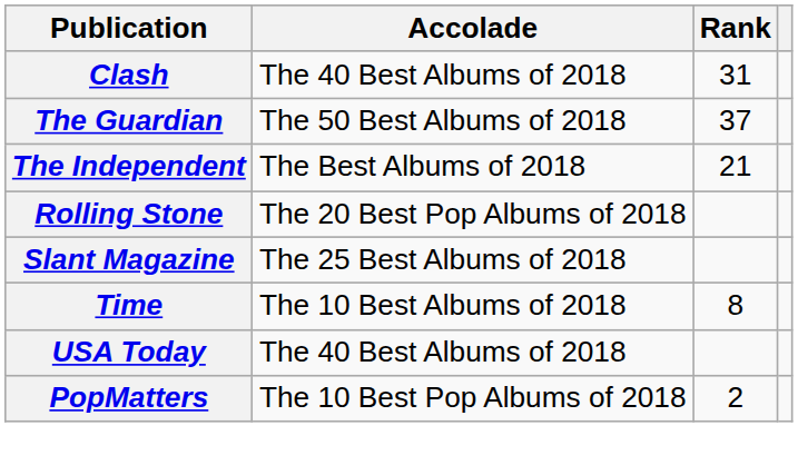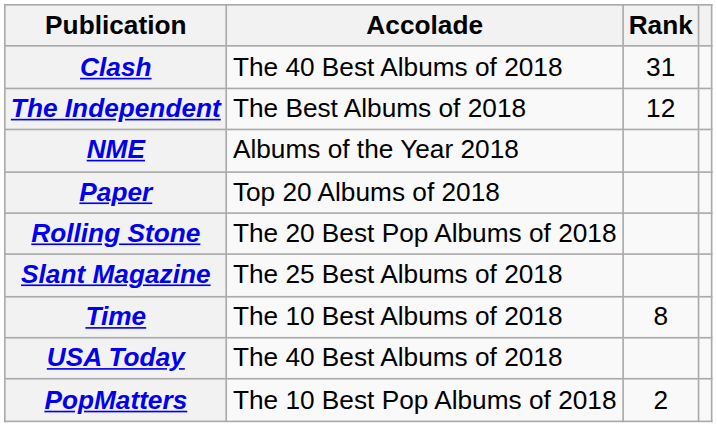 <table class="wikitable sortable plainrowheaders">
 <tr>
 <th>Publication</th>
 <th>Accolade</th>
 <th>Rank</th>
 <th class="unsortable"></th>
 </tr>
 <tr>
 <th scope="row"><em><a href='#'>Clash</a></em></th>
 <td>The 40 Best Albums of 2018</td>
 <td style="text-align:center;">31</td>
 <td style="text-align:center;"></td>
 </tr>
 <tr>
-<th scope="row"><em><a href='#'>The Guardian</a></em></th>
-<td>The 50 Best Albums of 2018</td>
-<td style="text-align:center;">37</td>
+<th scope="row"><em><a href='#'>The Independent</a></em></th>
+<td>The Best Albums of 2018</td>
+<td style="text-align:center;">12</td>
 <td style="text-align:center;"></td>
 </tr>
 <tr>
-<th scope="row"><em><a href='#'>The Independent</a></em></th>
-<td>The Best Albums of 2018</td>
-<td style="text-align:center;">21</td>
-<td style="text-align:center;"></td>
+<th scope="row"><em><a href='#'>NME</a></em></th>
+<td>Albums of the Year 2018</td>
+<td></td>
+<td></td>
+</tr>
+<tr>
+<th scope="row"><em><a href='#'>Paper</a></em></th>
+<td>Top 20 Albums of 2018</td>
+<td></td>
+<td></td>
 </tr>
 <tr>
 <th scope="row"><em><a href='#'>Rolling Stone</a></em></th>
 <td>The 20 Best Pop Albums of 2018</td>
 <td></td>
 <td></td>
 </tr>
 <tr>
 <th scope="row"><em><a href='#'>Slant Magazine</a></em></th>
 <td>The 25 Best Albums of 2018</td>
 <td></td>
 <td></td>
 </tr>
 <tr>
 <th scope="row"><em><a href='#'>Time</a></em></th>
 <td>The 10 Best Albums of 2018</td>
 <td style="text-align:center;">8</td>
 <td style="text-align:center;"></td>
 </tr>
 <tr>
 <th scope="row"><em><a href='#'>USA Today</a></em></th>
 <td>The 40 Best Albums of 2018</td>
 <td></td>
 <td></td>
 </tr>
 <tr>
 <th scope="row"><em><a href='#'>PopMatters</a></em></th>
 <td>The 10 Best Pop Albums of 2018</td>
 <td style="text-align:center;">2</td>
 <td style="text-align:center;"></td>
 </tr>
 </table>
